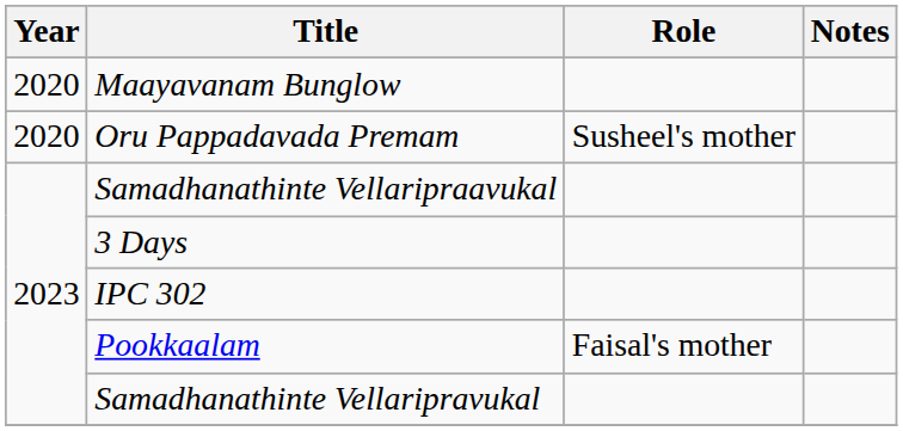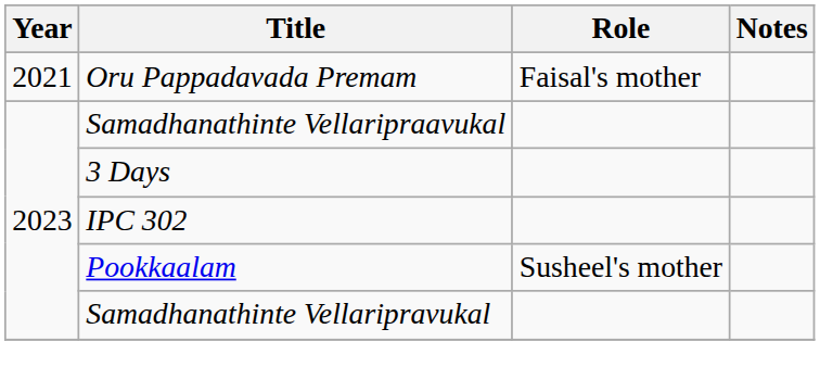 <table class="wikitable sortable">
 <tr>
 <th>Year</th>
 <th>Title</th>
 <th>Role</th>
 <th class="unsortable">Notes</th>
 </tr>
 <tr>
-<td>2020</td>
-<td><em>Maayavanam Bunglow</em></td>
-<td></td>
-<td></td>
-</tr>
-<tr>
-<td>2020</td>
+<td>2021</td>
 <td><em>Oru Pappadavada Premam</em></td>
-<td>Susheel's mother</td>
+<td>Faisal's mother</td>
 <td></td>
 </tr>
 <tr>
 <td rowspan=5>2023</td>
 <td><em>Samadhanathinte Vellaripraavukal</em></td>
 <td></td>
 <td></td>
 </tr>
 <tr>
 <td><em>3 Days</em></td>
 <td></td>
 <td></td>
 </tr>
 <tr>
 <td><em>IPC 302</em></td>
 <td></td>
 <td></td>
 </tr>
 <tr>
 <td><em><a href='#'>Pookkaalam</a></em></td>
-<td>Faisal's mother</td>
+<td>Susheel's mother</td>
 <td></td>
 </tr>
 <tr>
 <td><em>Samadhanathinte Vellaripravukal</em></td>
 <td></td>
 <td></td>
 </tr>
 <tr>
 </tr>
 </table>
